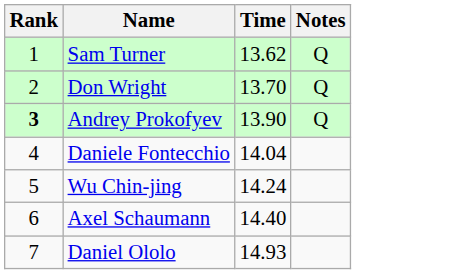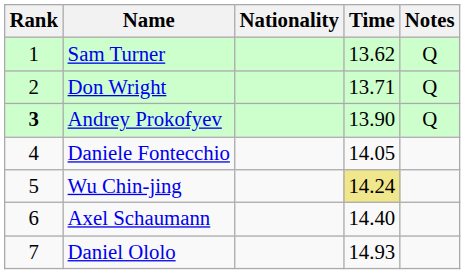 <table class="wikitable sortable" style="text-align:center">
 <tr>
 <th>Rank</th>
 <th>Name</th>
+<th>Nationality</th>
 <th>Time</th>
 <th>Notes</th>
 </tr>
 <tr style="background:#ccffcc;">
 <td align="center">1</td>
 <td align=left><a href='#'>Sam Turner</a></td>
+<td align=left></td>
 <td align="center">13.62</td>
 <td>Q</td>
 </tr>
 <tr style="background:#ccffcc;">
 <td align="center">2</td>
 <td align=left><a href='#'>Don Wright</a></td>
-<td align="center">13.70</td>
+<td align=left></td>
+<td align="center">13.71</td>
 <td>Q</td>
 </tr>
 <tr style="background:#ccffcc;">
 <td align="center"><strong>3</strong></td>
 <td align=left><a href='#'>Andrey Prokofyev</a></td>
+<td align=left></td>
 <td align="center">13.90</td>
 <td>Q</td>
 </tr>
 <tr>
 <td align="center">4</td>
 <td align=left><a href='#'>Daniele Fontecchio</a></td>
-<td align="center">14.04</td>
+<td align=left></td>
+<td align="center">14.05</td>
 <td></td>
 </tr>
 <tr>
 <td align="center">5</td>
 <td align=left><a href='#'>Wu Chin-jing</a></td>
-<td align="center">14.24</td>
+<td align=left></td>
+<td align="center" style="background: khaki;">14.24</td>
 <td></td>
 </tr>
 <tr>
 <td align="center">6</td>
 <td align=left><a href='#'>Axel Schaumann</a></td>
+<td align=left></td>
 <td align="center">14.40</td>
 <td></td>
 </tr>
 <tr>
 <td align="center">7</td>
 <td align=left><a href='#'>Daniel Ololo</a></td>
+<td align=left></td>
 <td align="center">14.93 </td>
 <td></td>
 </tr>
 </table>
